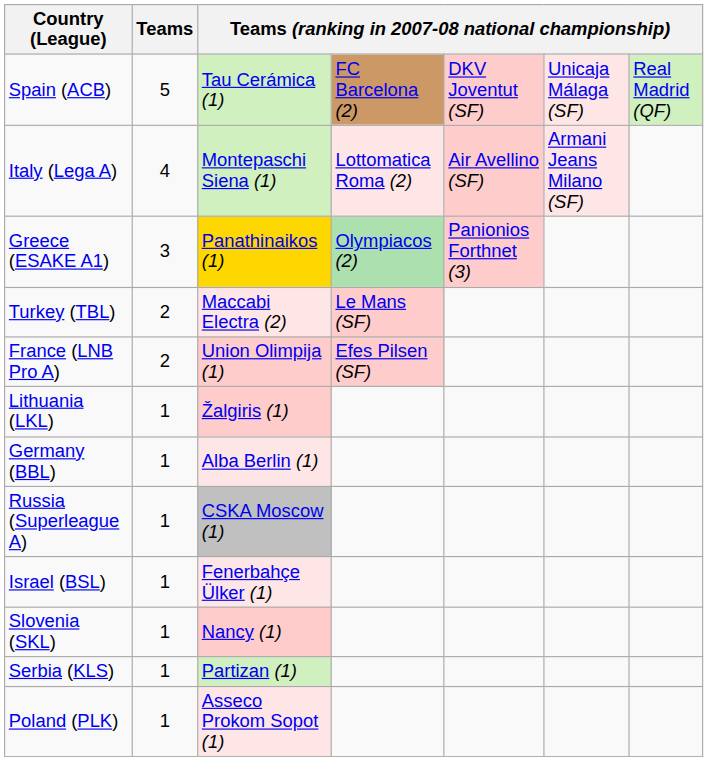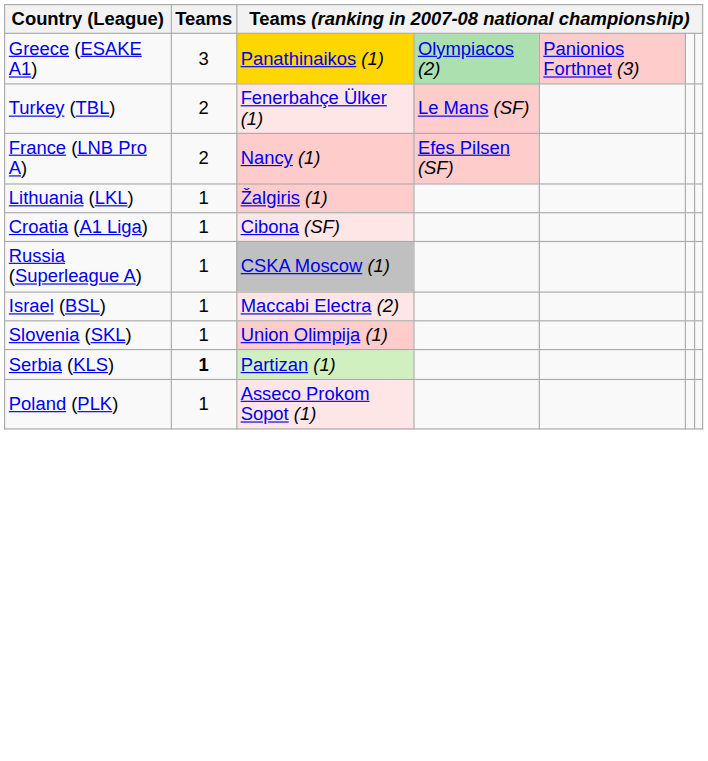 <table class="wikitable">
 <tr>
 <th rowspan=1>Country (League)</th>
 <th rowspan=1>Teams</th>
 <th colspan=5>Teams <em>(ranking in 2007-08 national championship)</em></th>
-</tr>
-<tr>
-<td> <a href='#'>Spain</a> (<a href='#'>ACB</a>)</td>
-<td align=center>5 </td>
-<td style="background:#D0F0C0;"><a href='#'>Tau Cerámica</a> <em>(1)</em></td>
-<td style="background:#CC9966;"><a href='#'>FC Barcelona</a> <em>(2)</em></td>
-<td bgcolor=#ffcccc><a href='#'>DKV Joventut</a> <em>(SF)</em></td>
-<td style="background:#ffe6e6;"><a href='#'>Unicaja Málaga</a> <em>(SF)</em></td>
-<td style="background:#D0F0C0;"><a href='#'>Real Madrid</a> <em>(QF)</em></td>
-</tr>
-<tr>
-<td> <a href='#'>Italy</a> (<a href='#'>Lega A</a>)</td>
-<td align=center>4</td>
-<td style="background:#D0F0C0;"><a href='#'>Montepaschi Siena</a> <em>(1)</em></td>
-<td style="background:#ffe6e6;"><a href='#'>Lottomatica Roma</a> <em>(2)</em></td>
-<td bgcolor=#ffcccc><a href='#'>Air Avellino</a> <em>(SF)</em></td>
-<td style="background:#ffe6e6;"><a href='#'>Armani Jeans Milano</a> <em>(SF)</em></td>
-<td></td>
 </tr>
 <tr>
 <td> <a href='#'>Greece</a> (<a href='#'>ESAKE A1</a>)</td>
 <td align=center>3</td>
 <td style="background:gold"><a href='#'>Panathinaikos</a> <em>(1)</em></td>
 <td style="background:#ACE1AF;"><a href='#'>Olympiacos</a> <em>(2)</em></td>
 <td bgcolor=#ffcccc><a href='#'>Panionios Forthnet</a> <em>(3)</em></td>
 <td></td>
 <td></td>
 </tr>
 <tr>
 <td> <a href='#'>Turkey</a> (<a href='#'>TBL</a>)</td>
 <td align=center>2</td>
-<td style="background:#ffe6e6;"><a href='#'>Maccabi Electra</a> <em>(2)</em></td>
+<td style="background:#ffe6e6;"><a href='#'>Fenerbahçe Ülker</a> <em>(1)</em></td>
 <td bgcolor=#ffcccc><a href='#'>Le Mans</a> <em>(SF)</em></td>
 <td></td>
 <td></td>
 <td></td>
 </tr>
 <tr>
 <td> <a href='#'>France</a> (<a href='#'>LNB Pro A</a>)</td>
 <td align=center>2</td>
-<td bgcolor=#ffcccc><a href='#'>Union Olimpija</a> <em>(1)</em></td>
+<td bgcolor=#ffcccc><a href='#'>Nancy</a> <em>(1)</em></td>
 <td bgcolor=#ffcccc><a href='#'>Efes Pilsen</a> <em>(SF)</em></td>
 <td></td>
 <td></td>
 <td></td>
 </tr>
 <tr>
 <td> <a href='#'>Lithuania</a> (<a href='#'>LKL</a>)</td>
 <td align=center>1</td>
 <td bgcolor=#ffcccc><a href='#'>Žalgiris</a> <em>(1)</em></td>
 <td></td>
 <td></td>
 <td></td>
 <td></td>
 </tr>
 <tr>
-<td> <a href='#'>Germany</a> (<a href='#'>BBL</a>)</td>
+<td> <a href='#'>Croatia</a> (<a href='#'>A1 Liga</a>)</td>
 <td align=center>1</td>
-<td style="background:#ffe6e6;"><a href='#'>Alba Berlin</a> <em>(1)</em></td>
+<td style="background:#ffe6e6;"><a href='#'>Cibona</a> <em>(SF)</em></td>
 <td></td>
 <td></td>
 <td></td>
 <td></td>
 </tr>
 <tr>
 <td> <a href='#'>Russia</a> (<a href='#'>Superleague A</a>)</td>
 <td align=center>1</td>
 <td style="background:silver;"><a href='#'>CSKA Moscow</a> <em>(1)</em></td>
 <td></td>
 <td></td>
 <td></td>
 <td></td>
 </tr>
 <tr>
 <td> <a href='#'>Israel</a> (<a href='#'>BSL</a>)</td>
 <td align=center>1</td>
-<td style="background:#ffe6e6;"><a href='#'>Fenerbahçe Ülker</a> <em>(1)</em></td>
+<td style="background:#ffe6e6;"><a href='#'>Maccabi Electra</a> <em>(2)</em></td>
 <td></td>
 <td></td>
 <td></td>
 <td></td>
 </tr>
 <tr>
 <td> <a href='#'>Slovenia</a> (<a href='#'>SKL</a>)</td>
 <td align=center>1</td>
-<td bgcolor=#ffcccc><a href='#'>Nancy</a> <em>(1)</em></td>
+<td bgcolor=#ffcccc><a href='#'>Union Olimpija</a> <em>(1)</em></td>
 <td></td>
 <td></td>
 <td></td>
 <td></td>
 </tr>
 <tr>
 <td> <a href='#'>Serbia</a> (<a href='#'>KLS</a>)</td>
-<td align=center>1</td>
+<td align=center><strong>1</strong></td>
 <td style="background:#D0F0C0;"><a href='#'>Partizan</a> <em>(1)</em></td>
 <td></td>
 <td></td>
 <td></td>
 <td></td>
 </tr>
 <tr>
 <td> <a href='#'>Poland</a> (<a href='#'>PLK</a>)</td>
 <td align=center>1</td>
 <td style="background:#ffe6e6;"><a href='#'>Asseco Prokom Sopot</a> <em>(1)</em></td>
 <td></td>
 <td></td>
 <td></td>
 <td></td>
 </tr>
 </table>
